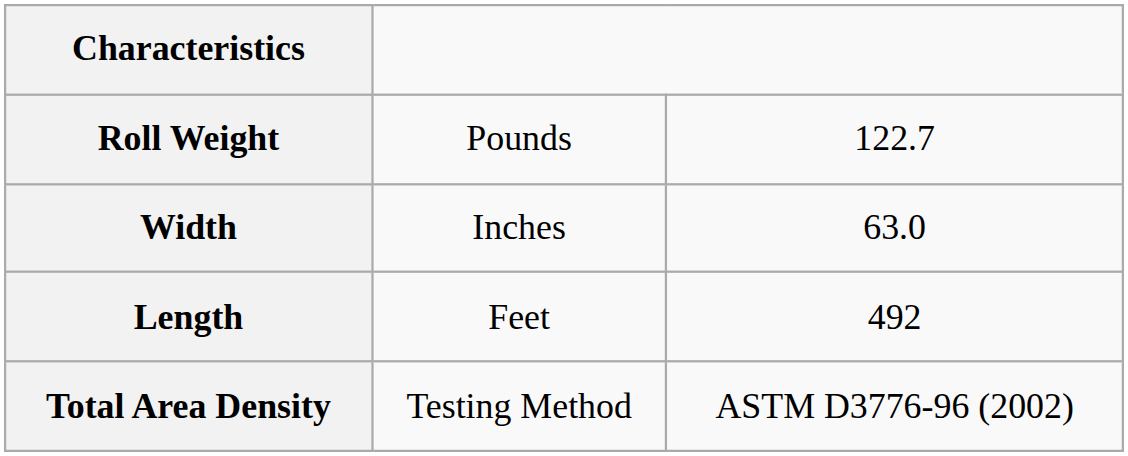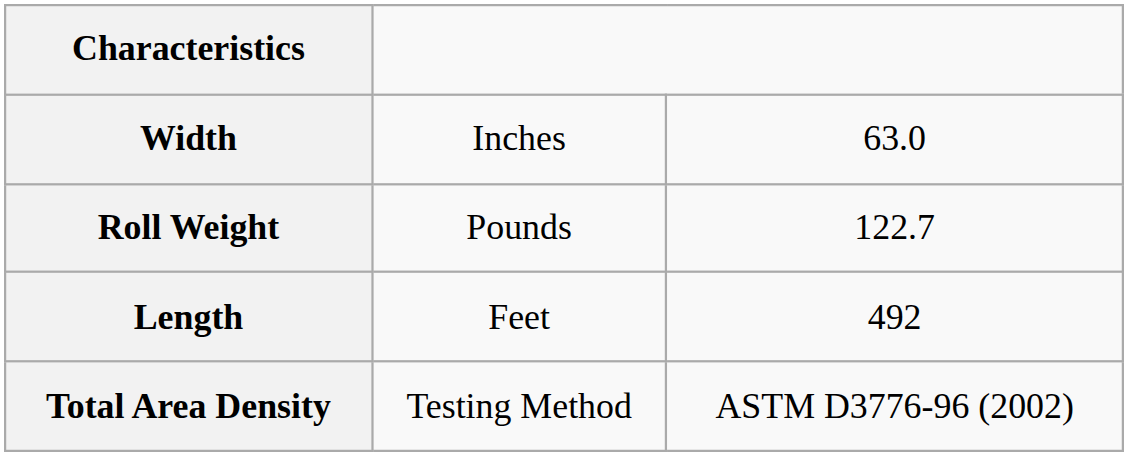 <table class="wikitable" style="text-align:center; width:500px; height:200px;">
 <tr>
 <th>Characteristics</th>
 </tr>
 <tr>
+<th>Width</th>
+<td>Inches</td>
+<td>63.0</td>
+</tr>
+<tr>
 <th>Roll Weight</th>
 <td>Pounds</td>
 <td>122.7</td>
-</tr>
-<tr>
-<th>Width</th>
-<td>Inches</td>
-<td>63.0</td>
 </tr>
 <tr>
 <th>Length</th>
 <td>Feet</td>
 <td>492</td>
 </tr>
 <tr>
 <th>Total Area Density</th>
 <td>Testing Method</td>
 <td>ASTM D3776-96 (2002)</td>
 </tr>
 </table>
